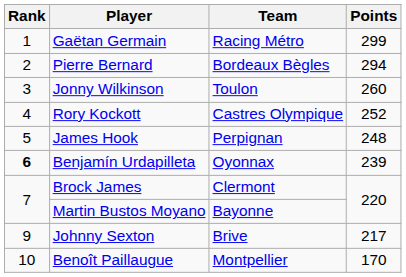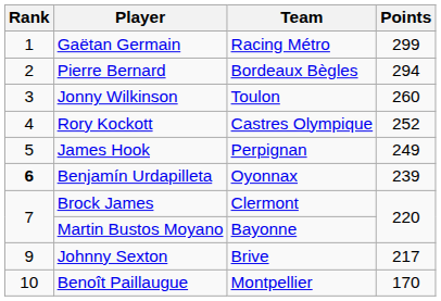 <table class="wikitable">
 <tr>
 <th>Rank</th>
 <th>Player</th>
 <th>Team</th>
 <th>Points</th>
 </tr>
 <tr>
 <td rowspan=1 align=center>1</td>
 <td> <a href='#'>Gaëtan Germain</a></td>
 <td><a href='#'>Racing Métro</a></td>
 <td rowspan=1 align=center>299</td>
 </tr>
 <tr>
 <td rowspan=1 align=center>2</td>
 <td> <a href='#'>Pierre Bernard</a></td>
 <td><a href='#'>Bordeaux Bègles</a></td>
 <td rowspan=1 align=center>294</td>
 </tr>
 <tr>
 <td rowspan=1 align=center>3</td>
 <td> <a href='#'>Jonny Wilkinson</a></td>
 <td><a href='#'>Toulon</a></td>
 <td rowspan=1 align=center>260</td>
 </tr>
 <tr>
 <td rowspan=1 align=center>4</td>
 <td> <a href='#'>Rory Kockott</a></td>
 <td><a href='#'>Castres Olympique</a></td>
 <td rowspan=1 align=center>252</td>
 </tr>
 <tr>
 <td rowspan=1 align=center>5</td>
 <td> <a href='#'>James Hook</a></td>
 <td><a href='#'>Perpignan</a></td>
-<td rowspan=1 align=center>248</td>
+<td rowspan=1 align=center>249</td>
 </tr>
 <tr>
 <td rowspan=1 align=center><strong>6</strong></td>
 <td> <a href='#'>Benjamín Urdapilleta</a></td>
 <td><a href='#'>Oyonnax</a></td>
 <td rowspan=1 align=center>239</td>
 </tr>
 <tr>
 <td rowspan=2 align=center>7</td>
 <td> <a href='#'>Brock James</a></td>
 <td><a href='#'>Clermont</a></td>
 <td rowspan=2 align=center>220</td>
 </tr>
 <tr>
 <td> <a href='#'>Martin Bustos Moyano</a></td>
 <td><a href='#'>Bayonne</a></td>
 </tr>
 <tr>
 <td rowspan=1 align=center>9</td>
 <td> <a href='#'>Johnny Sexton</a></td>
 <td><a href='#'>Brive</a></td>
 <td rowspan=1 align=center>217</td>
 </tr>
 <tr>
 <td rowspan=1 align=center>10</td>
 <td> <a href='#'>Benoît Paillaugue</a></td>
 <td><a href='#'>Montpellier</a></td>
 <td rowspan=1 align=center>170</td>
 </tr>
 </table>
